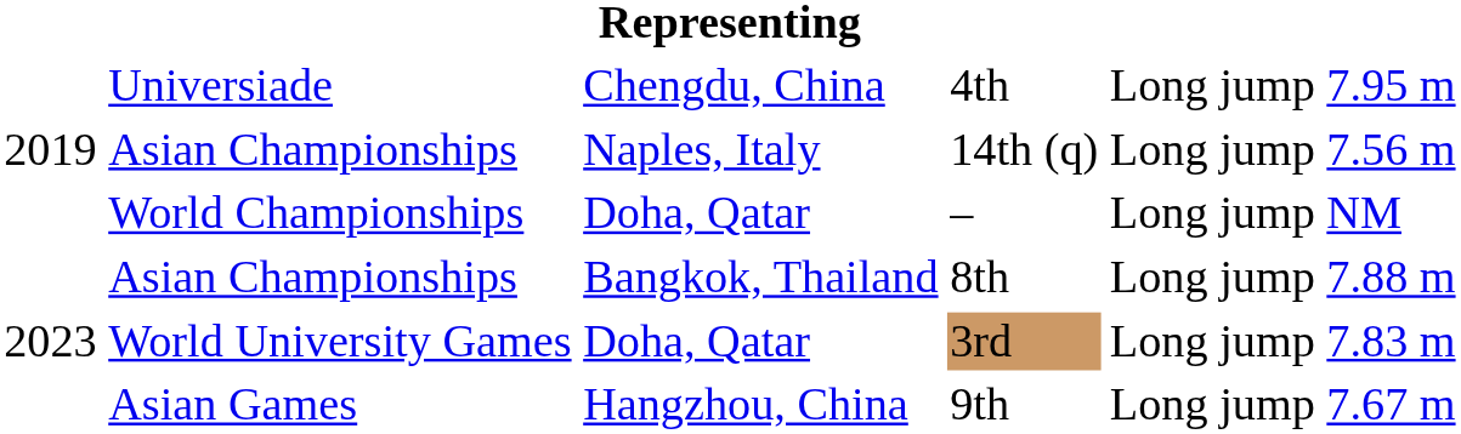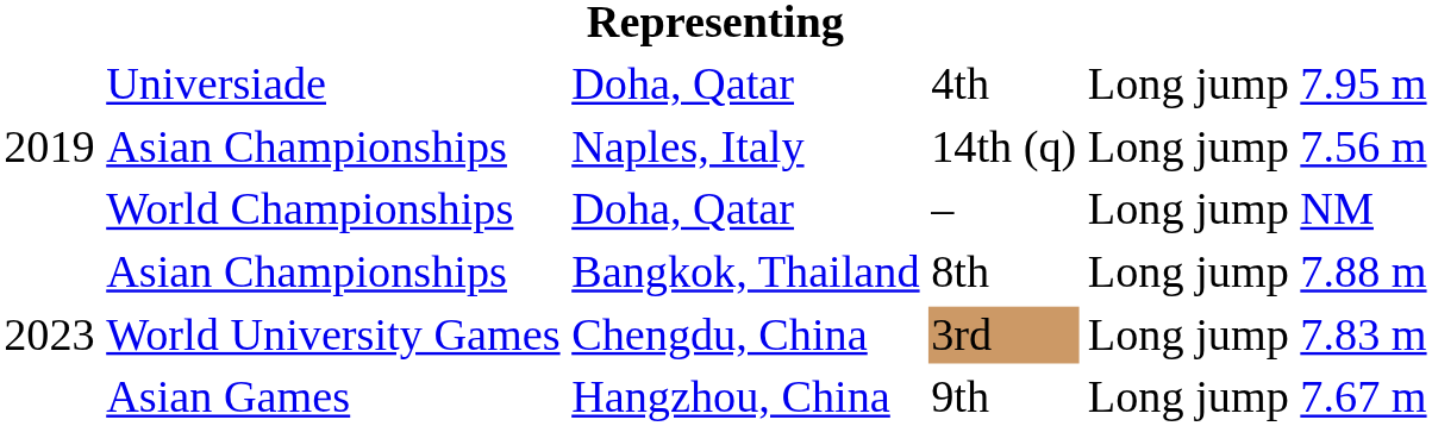 <table>
 <tr>
 <th colspan="6">Representing </th>
 </tr>
 <tr>
 <td rowspan=3>2019</td>
 <td><a href='#'>Universiade</a></td>
-<td><a href='#'>Chengdu, China</a></td>
+<td><a href='#'>Doha, Qatar</a></td>
 <td>4th</td>
 <td>Long jump</td>
 <td><a href='#'>7.95 m</a></td>
 </tr>
 <tr>
 <td><a href='#'>Asian Championships</a></td>
 <td><a href='#'>Naples, Italy</a></td>
 <td>14th (q)</td>
 <td>Long jump</td>
 <td><a href='#'>7.56 m</a></td>
 </tr>
 <tr>
 <td><a href='#'>World Championships</a></td>
 <td><a href='#'>Doha, Qatar</a></td>
 <td>–</td>
 <td>Long jump</td>
 <td><a href='#'>NM</a></td>
 </tr>
 <tr>
 <td rowspan=3>2023</td>
 <td><a href='#'>Asian Championships</a></td>
 <td><a href='#'>Bangkok, Thailand</a></td>
 <td>8th</td>
 <td>Long jump</td>
 <td><a href='#'>7.88 m</a></td>
 </tr>
 <tr>
 <td><a href='#'>World University Games</a></td>
-<td><a href='#'>Doha, Qatar</a></td>
+<td><a href='#'>Chengdu, China</a></td>
 <td bgcolor=cc9966>3rd</td>
 <td>Long jump</td>
 <td><a href='#'>7.83 m</a></td>
 </tr>
 <tr>
 <td><a href='#'>Asian Games</a></td>
 <td><a href='#'>Hangzhou, China</a></td>
 <td>9th</td>
 <td>Long jump</td>
 <td><a href='#'>7.67 m</a></td>
 </tr>
 </table>
